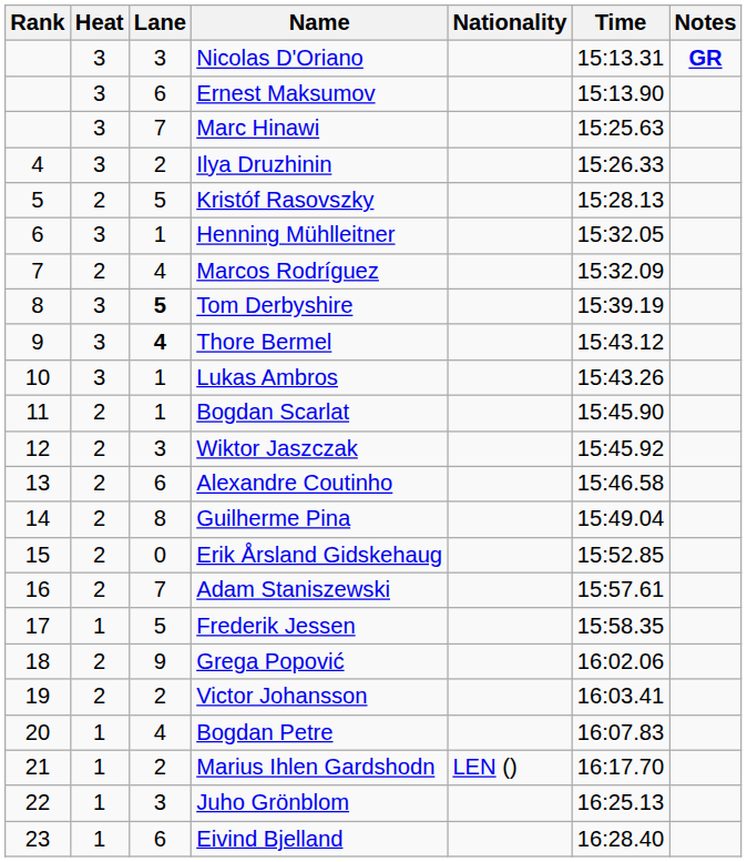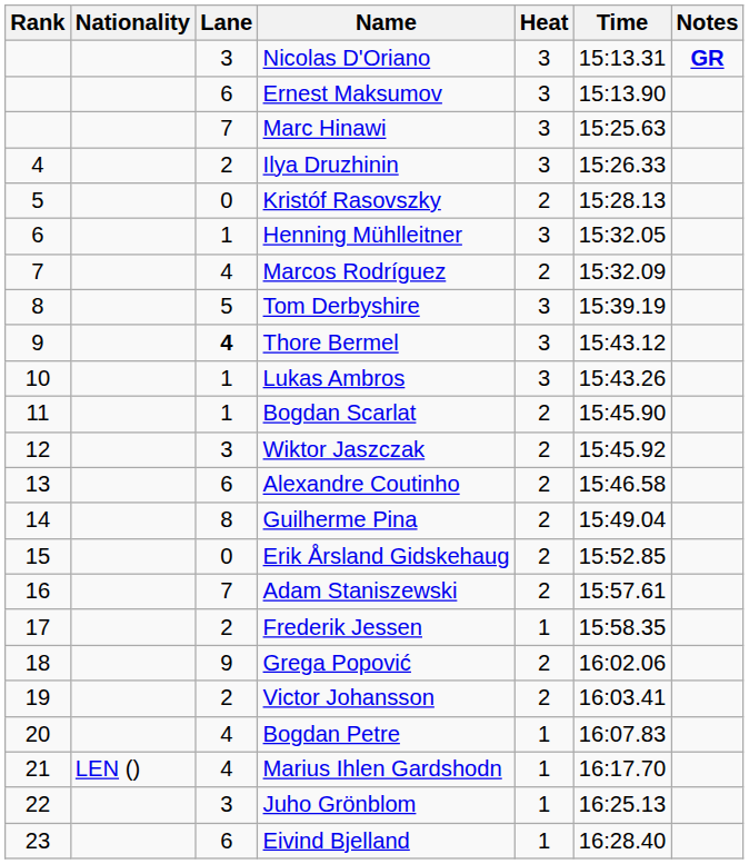 <table class='wikitable sortable' style='text-align:center'>
 <tr>
 <th>Rank</th>
-<th>Heat</th>
+<th>Nationality</th>
 <th>Lane</th>
 <th>Name</th>
-<th>Nationality</th>
+<th>Heat</th>
 <th>Time</th>
 <th>Notes</th>
 </tr>
 <tr>
 <td></td>
-<td>3</td>
+<td align=left></td>
 <td>3</td>
 <td align=left><a href='#'>Nicolas D'Oriano</a></td>
-<td align=left></td>
+<td>3</td>
 <td>15:13.31</td>
 <td><strong><a href='#'>GR</a></strong></td>
 </tr>
 <tr>
 <td></td>
-<td>3</td>
+<td align=left></td>
 <td>6</td>
 <td align=left><a href='#'>Ernest Maksumov</a></td>
-<td align=left></td>
+<td>3</td>
 <td>15:13.90</td>
 <td></td>
 </tr>
 <tr>
 <td></td>
-<td>3</td>
+<td align=left></td>
 <td>7</td>
 <td align=left><a href='#'>Marc Hinawi</a></td>
-<td align=left></td>
+<td>3</td>
 <td>15:25.63</td>
 <td></td>
 </tr>
 <tr>
 <td>4</td>
-<td>3</td>
+<td align=left></td>
 <td>2</td>
 <td align=left><a href='#'>Ilya Druzhinin</a></td>
-<td align=left></td>
+<td>3</td>
 <td>15:26.33</td>
 <td></td>
 </tr>
 <tr>
 <td>5</td>
+<td align=left></td>
+<td>0</td>
+<td align=left><a href='#'>Kristóf Rasovszky</a></td>
 <td>2</td>
-<td>5</td>
-<td align=left><a href='#'>Kristóf Rasovszky</a></td>
-<td align=left></td>
 <td>15:28.13</td>
 <td></td>
 </tr>
 <tr>
 <td>6</td>
-<td>3</td>
+<td align=left></td>
 <td>1</td>
 <td align=left><a href='#'>Henning Mühlleitner</a></td>
-<td align=left></td>
+<td>3</td>
 <td>15:32.05</td>
 <td></td>
 </tr>
 <tr>
 <td>7</td>
-<td>2</td>
+<td align=left></td>
 <td>4</td>
 <td align=left><a href='#'>Marcos Rodríguez</a></td>
-<td align=left></td>
+<td>2</td>
 <td>15:32.09</td>
 <td></td>
 </tr>
 <tr>
 <td>8</td>
+<td align=left></td>
+<td>5</td>
+<td align=left><a href='#'>Tom Derbyshire</a></td>
 <td>3</td>
-<td><strong>5</strong></td>
-<td align=left><a href='#'>Tom Derbyshire</a></td>
-<td align=left></td>
 <td>15:39.19</td>
 <td></td>
 </tr>
 <tr>
 <td>9</td>
-<td>3</td>
+<td align=left></td>
 <td><strong>4</strong></td>
 <td align=left><a href='#'>Thore Bermel</a></td>
-<td align=left></td>
+<td>3</td>
 <td>15:43.12</td>
 <td></td>
 </tr>
 <tr>
 <td>10</td>
-<td>3</td>
+<td align=left></td>
 <td>1</td>
 <td align=left><a href='#'>Lukas Ambros</a></td>
-<td align=left></td>
+<td>3</td>
 <td>15:43.26</td>
 <td></td>
 </tr>
 <tr>
 <td>11</td>
-<td>2</td>
+<td align=left></td>
 <td>1</td>
 <td align=left><a href='#'>Bogdan Scarlat</a></td>
-<td align=left></td>
+<td>2</td>
 <td>15:45.90</td>
 <td></td>
 </tr>
 <tr>
 <td>12</td>
-<td>2</td>
+<td align=left></td>
 <td>3</td>
 <td align=left><a href='#'>Wiktor Jaszczak</a></td>
-<td align=left></td>
+<td>2</td>
 <td>15:45.92</td>
 <td></td>
 </tr>
 <tr>
 <td>13</td>
-<td>2</td>
+<td align=left></td>
 <td>6</td>
 <td align=left><a href='#'>Alexandre Coutinho</a></td>
-<td align=left></td>
+<td>2</td>
 <td>15:46.58</td>
 <td></td>
 </tr>
 <tr>
 <td>14</td>
-<td>2</td>
+<td align=left></td>
 <td>8</td>
 <td align=left><a href='#'>Guilherme Pina</a></td>
-<td align=left></td>
+<td>2</td>
 <td>15:49.04</td>
 <td></td>
 </tr>
 <tr>
 <td>15</td>
-<td>2</td>
+<td align=left></td>
 <td>0</td>
 <td align=left><a href='#'>Erik Årsland Gidskehaug</a></td>
-<td align=left></td>
+<td>2</td>
 <td>15:52.85</td>
 <td></td>
 </tr>
 <tr>
 <td>16</td>
-<td>2</td>
+<td align=left></td>
 <td>7</td>
 <td align=left><a href='#'>Adam Staniszewski</a></td>
-<td align=left></td>
+<td>2</td>
 <td>15:57.61</td>
 <td></td>
 </tr>
 <tr>
 <td>17</td>
+<td align=left></td>
+<td>2</td>
+<td align=left><a href='#'>Frederik Jessen</a></td>
 <td>1</td>
-<td>5</td>
-<td align=left><a href='#'>Frederik Jessen</a></td>
-<td align=left></td>
 <td>15:58.35</td>
 <td></td>
 </tr>
 <tr>
 <td>18</td>
-<td>2</td>
+<td align=left></td>
 <td>9</td>
 <td align=left><a href='#'>Grega Popović</a></td>
-<td align=left></td>
+<td>2</td>
 <td>16:02.06</td>
 <td></td>
 </tr>
 <tr>
 <td>19</td>
-<td>2</td>
+<td align=left></td>
 <td>2</td>
 <td align=left><a href='#'>Victor Johansson</a></td>
-<td align=left></td>
+<td>2</td>
 <td>16:03.41</td>
 <td></td>
 </tr>
 <tr>
 <td>20</td>
-<td>1</td>
+<td align=left></td>
 <td>4</td>
 <td align=left><a href='#'>Bogdan Petre</a></td>
-<td align=left></td>
+<td>1</td>
 <td>16:07.83</td>
 <td></td>
 </tr>
 <tr>
 <td>21</td>
+<td align=left><a href='#'>LEN</a> ()</td>
+<td>4</td>
+<td align=left><a href='#'>Marius Ihlen Gardshodn</a></td>
 <td>1</td>
-<td>2</td>
-<td align=left><a href='#'>Marius Ihlen Gardshodn</a></td>
-<td align=left><a href='#'>LEN</a> ()</td>
 <td>16:17.70</td>
 <td></td>
 </tr>
 <tr>
 <td>22</td>
-<td>1</td>
+<td align=left></td>
 <td>3</td>
 <td align=left><a href='#'>Juho Grönblom</a></td>
-<td align=left></td>
+<td>1</td>
 <td>16:25.13</td>
 <td></td>
 </tr>
 <tr>
 <td>23</td>
-<td>1</td>
+<td align=left></td>
 <td>6</td>
 <td align=left><a href='#'>Eivind Bjelland</a></td>
-<td align=left></td>
+<td>1</td>
 <td>16:28.40</td>
 <td></td>
 </tr>
 </table>
